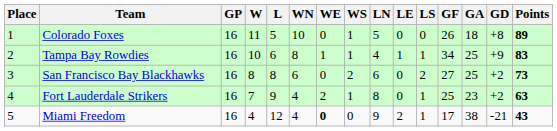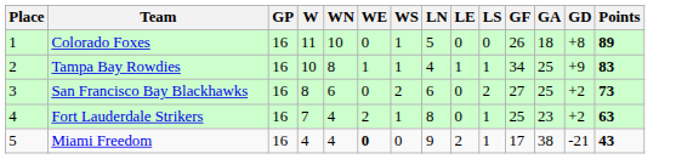 <table class="wikitable">
 <tr>
 <th>Place</th>
 <th width="220">Team</th>
 <th width="20">GP</th>
 <th width="20">W</th>
-<th width="20">L</th>
 <th width="20">WN</th>
 <th width="20">WE</th>
 <th width="20">WS</th>
 <th width="20">LN</th>
 <th width="20">LE</th>
 <th width="20">LS</th>
 <th width="20">GF</th>
 <th width="20">GA</th>
 <th width="20">GD</th>
 <th>Points</th>
 </tr>
 <tr bgcolor=#ccffcc>
 <td>1</td>
 <td><a href='#'>Colorado Foxes</a></td>
 <td>16</td>
 <td>11</td>
-<td>5</td>
 <td>10</td>
 <td>0</td>
 <td>1</td>
 <td>5</td>
 <td>0</td>
 <td>0</td>
 <td>26</td>
 <td>18</td>
 <td>+8</td>
 <td><strong>89</strong></td>
 </tr>
 <tr bgcolor=#ccffcc>
 <td>2</td>
 <td><a href='#'>Tampa Bay Rowdies</a></td>
 <td>16</td>
 <td>10</td>
-<td>6</td>
 <td>8</td>
 <td>1</td>
 <td>1</td>
 <td>4</td>
 <td>1</td>
 <td>1</td>
 <td>34</td>
 <td>25</td>
 <td>+9</td>
 <td><strong>83</strong></td>
 </tr>
 <tr bgcolor=#ccffcc>
 <td>3</td>
 <td><a href='#'>San Francisco Bay Blackhawks</a></td>
 <td>16</td>
-<td>8</td>
 <td>8</td>
 <td>6</td>
 <td>0</td>
 <td>2</td>
 <td>6</td>
 <td>0</td>
 <td>2</td>
 <td>27</td>
 <td>25</td>
 <td>+2</td>
 <td><strong>73</strong></td>
 </tr>
 <tr bgcolor=#ccffcc>
 <td>4</td>
 <td><a href='#'>Fort Lauderdale Strikers</a></td>
 <td>16</td>
 <td>7</td>
-<td>9</td>
 <td>4</td>
 <td>2</td>
 <td>1</td>
 <td>8</td>
 <td>0</td>
 <td>1</td>
 <td>25</td>
 <td>23</td>
 <td>+2</td>
 <td><strong>63</strong></td>
 </tr>
 <tr>
 <td>5</td>
 <td><a href='#'>Miami Freedom</a></td>
 <td>16</td>
 <td>4</td>
-<td>12</td>
 <td>4</td>
 <td><strong>0</strong></td>
 <td>0</td>
 <td>9</td>
 <td>2</td>
 <td>1</td>
 <td>17</td>
 <td>38</td>
 <td>-21</td>
 <td><strong>43</strong></td>
 </tr>
 </table>
